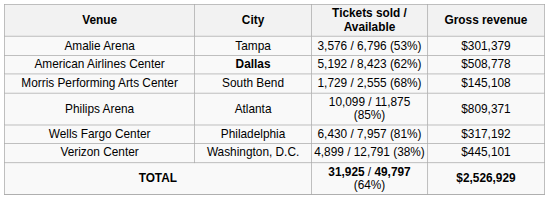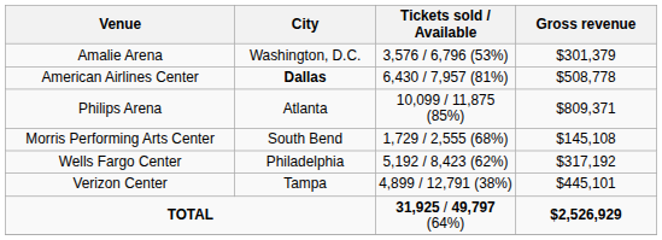 <table class="wikitable" style="text-align:center">
 <tr>
 <th style="width:250px;">Venue</th>
 <th style="width:150px;">City</th>
 <th style="width:150px;">Tickets sold / Available</th>
 <th style="width:150px;">Gross revenue</th>
 </tr>
 <tr>
 <td>Amalie Arena</td>
-<td>Tampa</td>
+<td>Washington, D.C.</td>
 <td>3,576 / 6,796 (53%)</td>
 <td>$301,379</td>
 </tr>
 <tr>
 <td>American Airlines Center</td>
 <td><strong>Dallas</strong></td>
-<td>5,192 / 8,423 (62%)</td>
+<td>6,430 / 7,957 (81%)</td>
 <td>$508,778</td>
+</tr>
+<tr>
+<td>Philips Arena</td>
+<td>Atlanta</td>
+<td>10,099 / 11,875 (85%)</td>
+<td>$809,371</td>
 </tr>
 <tr>
 <td>Morris Performing Arts Center</td>
 <td>South Bend</td>
 <td>1,729 / 2,555 (68%)</td>
 <td>$145,108</td>
 </tr>
 <tr>
-<td>Philips Arena</td>
-<td>Atlanta</td>
-<td>10,099 / 11,875 (85%)</td>
-<td>$809,371</td>
-</tr>
-<tr>
 <td>Wells Fargo Center</td>
 <td>Philadelphia</td>
-<td>6,430 / 7,957 (81%)</td>
+<td>5,192 / 8,423 (62%)</td>
 <td>$317,192</td>
 </tr>
 <tr>
 <td>Verizon Center</td>
-<td>Washington, D.C.</td>
+<td>Tampa</td>
 <td>4,899 / 12,791 (38%)</td>
 <td>$445,101</td>
 </tr>
 <tr>
 <td colspan="2"><strong>TOTAL</strong></td>
 <td><strong>31,925</strong> / <strong>49,797</strong> (64%)</td>
 <td><strong>$2,526,929</strong></td>
 </tr>
 <tr>
 </tr>
 </table>
